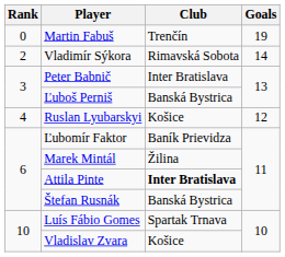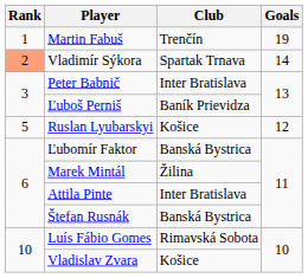 <table class="wikitable" style="text-align:center">
 <tr>
 <th>Rank</th>
 <th>Player</th>
 <th>Club</th>
 <th>Goals</th>
 </tr>
 <tr>
-<td>0</td>
+<td>1</td>
 <td align="left"> <a href='#'>Martin Fabuš</a></td>
 <td align="left">Trenčín</td>
 <td>19</td>
 </tr>
 <tr>
-<td>2</td>
+<td style="background: lightsalmon;">2</td>
 <td align="left"> Vladimír Sýkora</td>
-<td align="left">Rimavská Sobota</td>
+<td align="left">Spartak Trnava</td>
 <td>14</td>
 </tr>
 <tr>
 <td rowspan=2>3</td>
 <td align="left"> <a href='#'>Peter Babnič</a></td>
 <td align="left">Inter Bratislava</td>
 <td rowspan=2>13</td>
 </tr>
 <tr>
 <td align="left"> <a href='#'>Ľuboš Perniš</a></td>
-<td align="left">Banská Bystrica</td>
+<td align="left">Baník Prievidza</td>
 </tr>
 <tr>
-<td>4</td>
+<td>5</td>
 <td align="left"> <a href='#'>Ruslan Lyubarskyi</a></td>
 <td align="left">Košice</td>
 <td>12</td>
 </tr>
 <tr>
 <td rowspan=4>6</td>
 <td align="left"> Ľubomír Faktor</td>
-<td align="left">Baník Prievidza</td>
+<td align="left">Banská Bystrica</td>
 <td rowspan=4>11</td>
 </tr>
 <tr>
 <td align="left"> <a href='#'>Marek Mintál</a></td>
 <td align="left">Žilina</td>
 </tr>
 <tr>
 <td align="left"> <a href='#'>Attila Pinte</a></td>
-<td align="left"><strong>Inter Bratislava</strong></td>
+<td align="left">Inter Bratislava</td>
 </tr>
 <tr>
 <td align="left"> <a href='#'>Štefan Rusnák</a></td>
 <td align="left">Banská Bystrica</td>
 </tr>
 <tr>
 <td rowspan=2>10</td>
 <td align="left"> <a href='#'>Luís Fábio Gomes</a></td>
-<td align="left">Spartak Trnava</td>
+<td align="left">Rimavská Sobota</td>
 <td rowspan=2>10</td>
 </tr>
 <tr>
 <td align="left"> <a href='#'>Vladislav Zvara</a></td>
 <td align="left">Košice</td>
 </tr>
 </table>
